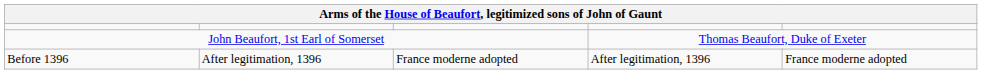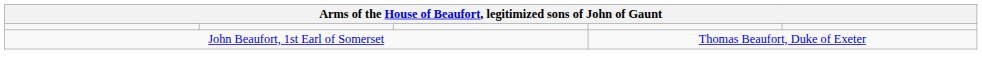 <table class="wikitable" width="100%">
 <tr>
 <th align=center colspan=5>Arms of the <a href='#'>House of Beaufort</a>, legitimized sons of John of Gaunt</th>
 </tr>
 <tr>
 <td align=center width="20%"></td>
 <td align=center width="20%"></td>
 <td align=center width="20%"></td>
 <td align=center width="20%"></td>
 <td align=center width="20%"></td>
 </tr>
 <tr>
 <td align=center colspan=3><a href='#'>John Beaufort, 1st Earl of Somerset</a></td>
 <td align=center colspan=2><a href='#'>Thomas Beaufort, Duke of Exeter</a></td>
 </tr>
-<tr>
-<td>Before 1396</td>
-<td>After legitimation, 1396</td>
-<td>France moderne adopted</td>
-<td>After legitimation, 1396</td>
-<td>France moderne adopted</td>
-</tr>
 </table>
